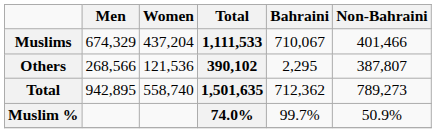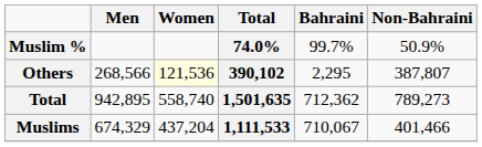 <table class="wikitable">
 <tr align="center">
 <td></td>
 <th>Men</th>
 <th>Women</th>
 <th>Total</th>
 <th>Bahraini</th>
 <th>Non-Bahraini</th>
 </tr>
 <tr align="center">
-<th>Muslims</th>
-<td>674,329</td>
-<td>437,204</td>
-<th>1,111,533</th>
-<td>710,067</td>
-<td>401,466</td>
+<th>Muslim %</th>
+<td></td>
+<td></td>
+<th>74.0%</th>
+<td>99.7%</td>
+<td>50.9%</td>
 </tr>
 <tr align="center">
 <th>Others</th>
 <td>268,566</td>
-<td>121,536</td>
+<td style="background: lightyellow;">121,536</td>
 <th>390,102</th>
 <td>2,295</td>
 <td>387,807</td>
 </tr>
 <tr align="center">
 <th>Total</th>
 <td>942,895</td>
 <td>558,740</td>
 <th>1,501,635</th>
 <td>712,362</td>
 <td>789,273</td>
 </tr>
 <tr align="center">
-<th>Muslim %</th>
-<td></td>
-<td></td>
-<th>74.0%</th>
-<td>99.7%</td>
-<td>50.9%</td>
+<th>Muslims</th>
+<td>674,329</td>
+<td>437,204</td>
+<th>1,111,533</th>
+<td>710,067</td>
+<td>401,466</td>
 </tr>
 <tr>
 </tr>
 </table>
